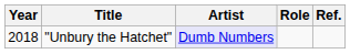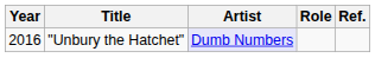 <table class="wikitable">
 <tr>
 <th>Year</th>
 <th>Title</th>
 <th>Artist</th>
 <th>Role</th>
 <th>Ref.</th>
 </tr>
 <tr>
-<td>2018</td>
+<td>2016</td>
 <td>"Unbury the Hatchet"</td>
 <td style="background: lavender;"><a href='#'>Dumb Numbers</a></td>
 <td></td>
 <td></td>
 </tr>
 </table>
